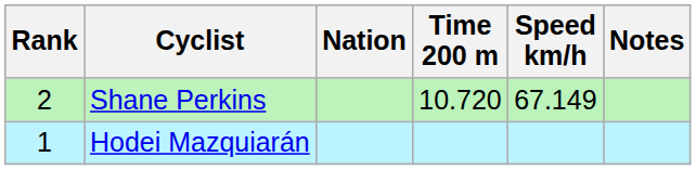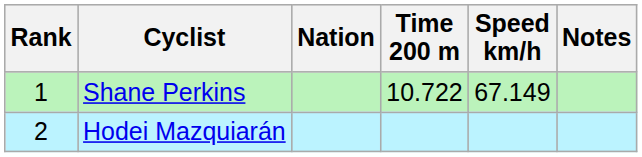 <table class="wikitable sortable" style="text-align:center;">
 <tr>
 <th>Rank</th>
 <th>Cyclist</th>
 <th>Nation</th>
 <th>Time<br>200 m</th>
 <th>Speed<br>km/h</th>
 <th>Notes</th>
 </tr>
 <tr bgcolor=bbf3bb>
-<td>2</td>
+<td>1</td>
 <td align=left><a href='#'>Shane Perkins</a></td>
 <td align=left></td>
-<td>10.720</td>
+<td>10.722</td>
 <td>67.149</td>
 <td></td>
 </tr>
 <tr bgcolor=bbf3ff>
-<td>1</td>
+<td>2</td>
 <td align=left><a href='#'>Hodei Mazquiarán</a></td>
 <td align=left></td>
 <td></td>
 <td></td>
 <td></td>
 </tr>
 </table>
